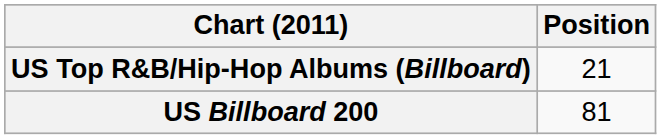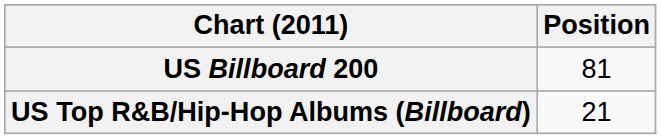 <table class="wikitable plainrowheaders" style="text-align:center">
 <tr>
 <th scope="col">Chart (2011)</th>
 <th scope="col">Position</th>
 </tr>
 <tr>
+<th scope="row">US <em>Billboard</em> 200</th>
+<td>81</td>
+</tr>
+<tr>
 <th scope="row">US Top R&B/Hip-Hop Albums (<em>Billboard</em>)</th>
 <td>21</td>
 </tr>
-<tr>
-<th scope="row">US <em>Billboard</em> 200</th>
-<td>81</td>
-</tr>
 </table>
